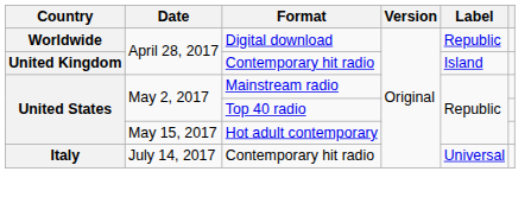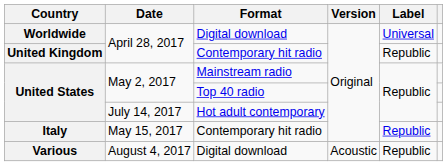 <table class="wikitable plainrowheaders">
 <tr>
 <th>Country</th>
 <th>Date</th>
 <th>Format</th>
 <th>Version</th>
 <th>Label</th>
 <th></th>
 </tr>
 <tr>
 <th scope="row">Worldwide</th>
 <td rowspan="2">April 28, 2017</td>
 <td><a href='#'>Digital download</a></td>
 <td rowspan="6">Original</td>
-<td><a href='#'>Republic</a></td>
+<td><a href='#'>Universal</a></td>
 <td></td>
 </tr>
 <tr>
 <th scope="row">United Kingdom</th>
 <td rowspan="1"><a href='#'>Contemporary hit radio</a></td>
-<td><a href='#'>Island</a></td>
+<td>Republic</td>
 <td></td>
 </tr>
 <tr>
 <th scope="row" rowspan="3">United States</th>
 <td rowspan="2">May 2, 2017</td>
 <td><a href='#'>Mainstream radio</a></td>
 <td rowspan="3">Republic</td>
 <td></td>
 </tr>
 <tr>
 <td><a href='#'>Top 40 radio</a></td>
 <td></td>
 </tr>
 <tr>
-<td>May 15, 2017</td>
+<td>July 14, 2017</td>
 <td><a href='#'>Hot adult contemporary</a></td>
 <td></td>
 </tr>
 <tr>
 <th scope="row">Italy</th>
-<td>July 14, 2017</td>
+<td>May 15, 2017</td>
 <td>Contemporary hit radio</td>
-<td><a href='#'>Universal</a></td>
+<td><a href='#'>Republic</a></td>
+<td></td>
+</tr>
+<tr>
+<th scope="row">Various</th>
+<td>August 4, 2017</td>
+<td>Digital download</td>
+<td>Acoustic</td>
+<td>Republic</td>
 <td></td>
 </tr>
 </table>
